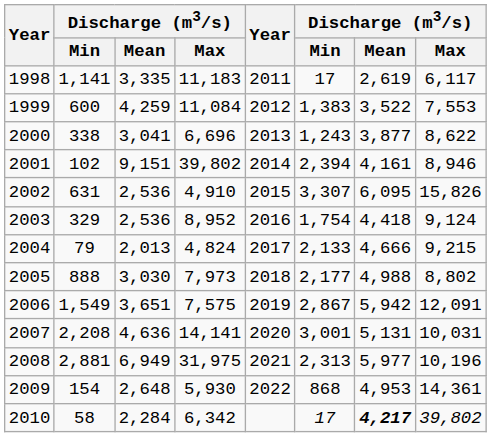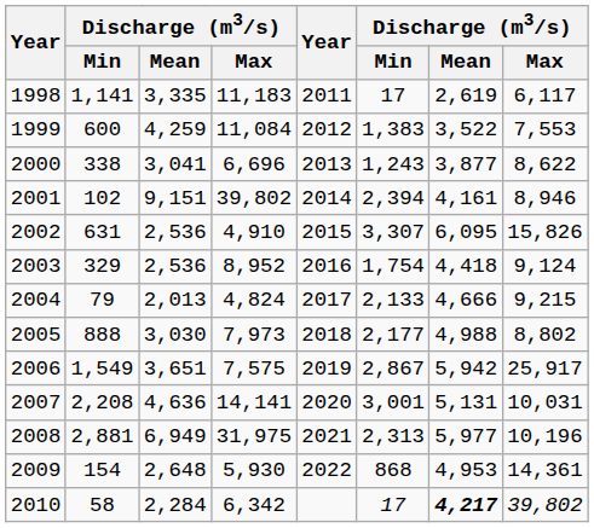 <table class="wikitable" style="text-align:center;">
 <tr>
 <th rowspan="2">Year</th>
 <th colspan="3">Discharge (m<sup>3</sup>/s)</th>
 <th rowspan="2">Year</th>
 <th colspan="3">Discharge (m<sup>3</sup>/s)</th>
 </tr>
 <tr>
 <th>Min</th>
 <th>Mean</th>
 <th>Max</th>
 <th>Min</th>
 <th>Mean</th>
 <th>Max</th>
 </tr>
 <tr>
 <td>1998</td>
 <td>1,141</td>
 <td>3,335</td>
 <td>11,183</td>
 <td>2011</td>
 <td>17</td>
 <td>2,619</td>
 <td>6,117</td>
 </tr>
 <tr>
 <td>1999</td>
 <td>600</td>
 <td>4,259</td>
 <td>11,084</td>
 <td>2012</td>
 <td>1,383</td>
 <td>3,522</td>
 <td>7,553</td>
 </tr>
 <tr>
 <td>2000</td>
 <td>338</td>
 <td>3,041</td>
 <td>6,696</td>
 <td>2013</td>
 <td>1,243</td>
 <td>3,877</td>
 <td>8,622</td>
 </tr>
 <tr>
 <td>2001</td>
 <td>102</td>
 <td>9,151</td>
 <td>39,802</td>
 <td>2014</td>
 <td>2,394</td>
 <td>4,161</td>
 <td>8,946</td>
 </tr>
 <tr>
 <td>2002</td>
 <td>631</td>
 <td>2,536</td>
 <td>4,910</td>
 <td>2015</td>
 <td>3,307</td>
 <td>6,095</td>
 <td>15,826</td>
 </tr>
 <tr>
 <td>2003</td>
 <td>329</td>
 <td>2,536</td>
 <td>8,952</td>
 <td>2016</td>
 <td>1,754</td>
 <td>4,418</td>
 <td>9,124</td>
 </tr>
 <tr>
 <td>2004</td>
 <td>79</td>
 <td>2,013</td>
 <td>4,824</td>
 <td>2017</td>
 <td>2,133</td>
 <td>4,666</td>
 <td>9,215</td>
 </tr>
 <tr>
 <td>2005</td>
 <td>888</td>
 <td>3,030</td>
 <td>7,973</td>
 <td>2018</td>
 <td>2,177</td>
 <td>4,988</td>
 <td>8,802</td>
 </tr>
 <tr>
 <td>2006</td>
 <td>1,549</td>
 <td>3,651</td>
 <td>7,575</td>
 <td>2019</td>
 <td>2,867</td>
 <td>5,942</td>
-<td>12,091</td>
+<td>25,917</td>
 </tr>
 <tr>
 <td>2007</td>
 <td>2,208</td>
 <td>4,636</td>
 <td>14,141</td>
 <td>2020</td>
 <td>3,001</td>
 <td>5,131</td>
 <td>10,031</td>
 </tr>
 <tr>
 <td>2008</td>
 <td>2,881</td>
 <td>6,949</td>
 <td>31,975</td>
 <td>2021</td>
 <td>2,313</td>
 <td>5,977</td>
 <td>10,196</td>
 </tr>
 <tr>
 <td>2009</td>
 <td>154</td>
 <td>2,648</td>
 <td>5,930</td>
 <td>2022</td>
 <td>868</td>
 <td>4,953</td>
 <td>14,361</td>
 </tr>
 <tr>
 <td>2010</td>
 <td>58</td>
 <td>2,284</td>
 <td>6,342</td>
 <td></td>
 <td><em>17</em></td>
 <td><strong><em>4,217</em></strong></td>
 <td><em>39,802</em></td>
 </tr>
 </table>
